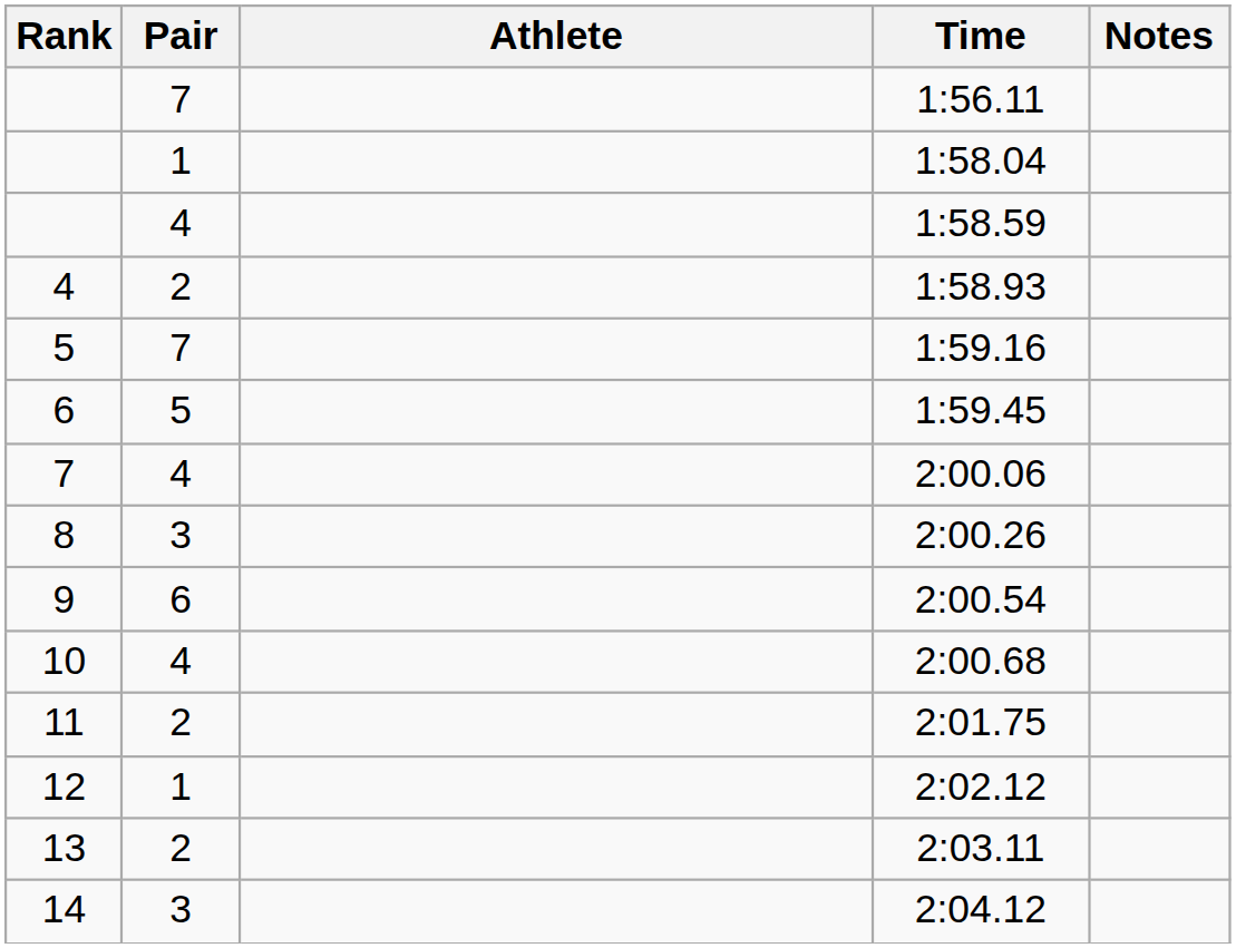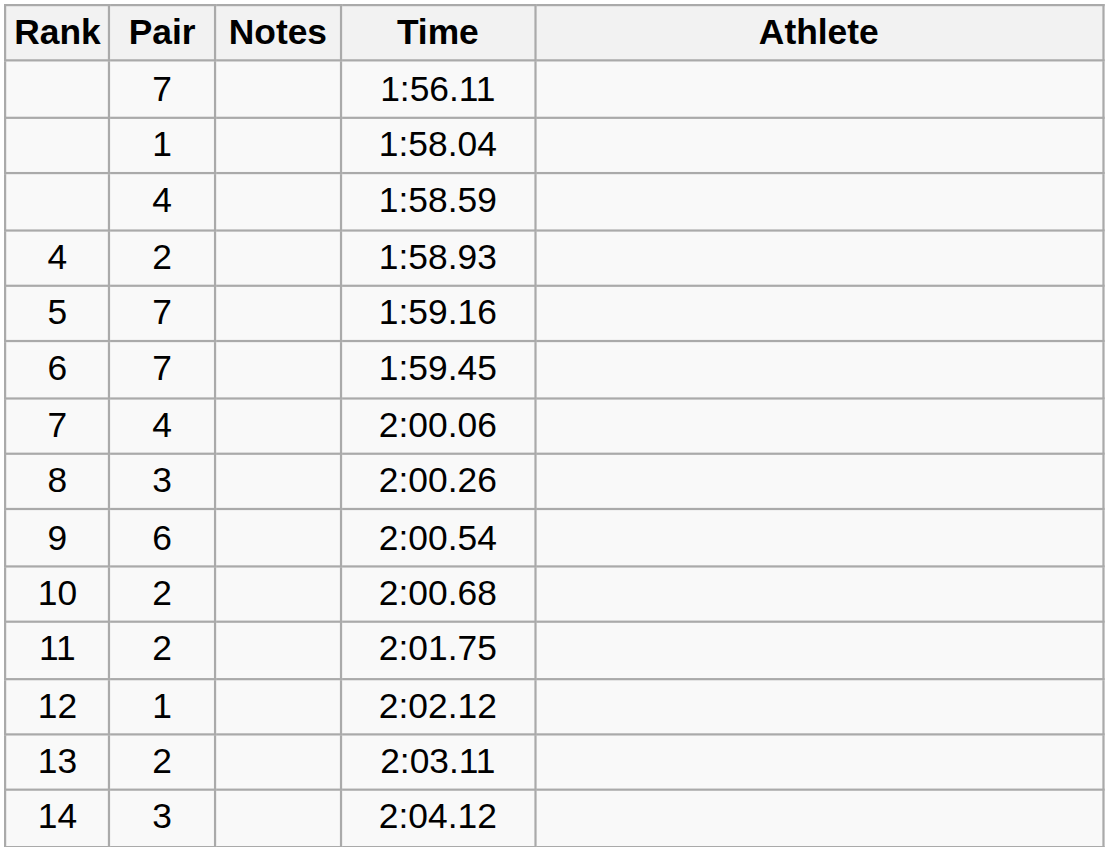 <table class=wikitable style="text-align:center">
 <tr>
 <th width=40>Rank</th>
 <th width=40>Pair</th>
+<th width=50>Notes</th>
+<th width=80>Time</th>
 <th width=250>Athlete</th>
-<th width=80>Time</th>
-<th width=50>Notes</th>
 </tr>
 <tr>
 <td></td>
 <td>7</td>
+<td></td>
+<td>1:56.11</td>
 <td align=left></td>
-<td>1:56.11</td>
-<td></td>
 </tr>
 <tr>
 <td></td>
 <td>1</td>
+<td></td>
+<td>1:58.04</td>
 <td align=left></td>
-<td>1:58.04</td>
-<td></td>
 </tr>
 <tr>
 <td></td>
 <td>4</td>
+<td></td>
+<td>1:58.59</td>
 <td align=left></td>
-<td>1:58.59</td>
-<td></td>
 </tr>
 <tr>
 <td>4</td>
 <td>2</td>
+<td></td>
+<td>1:58.93</td>
 <td align=left></td>
-<td>1:58.93</td>
-<td></td>
 </tr>
 <tr>
 <td>5</td>
 <td>7</td>
+<td></td>
+<td>1:59.16</td>
 <td align=left></td>
-<td>1:59.16</td>
-<td></td>
 </tr>
 <tr>
 <td>6</td>
-<td>5</td>
+<td>7</td>
+<td></td>
+<td>1:59.45</td>
 <td align=left></td>
-<td>1:59.45</td>
-<td></td>
 </tr>
 <tr>
 <td>7</td>
 <td>4</td>
+<td></td>
+<td>2:00.06</td>
 <td align=left></td>
-<td>2:00.06</td>
-<td></td>
 </tr>
 <tr>
 <td>8</td>
 <td>3</td>
+<td></td>
+<td>2:00.26</td>
 <td align=left></td>
-<td>2:00.26</td>
-<td></td>
 </tr>
 <tr>
 <td>9</td>
 <td>6</td>
+<td></td>
+<td>2:00.54</td>
 <td align=left></td>
-<td>2:00.54</td>
-<td></td>
 </tr>
 <tr>
 <td>10</td>
-<td>4</td>
+<td>2</td>
+<td></td>
+<td>2:00.68</td>
 <td align=left></td>
-<td>2:00.68</td>
-<td></td>
 </tr>
 <tr>
 <td>11</td>
 <td>2</td>
+<td></td>
+<td>2:01.75</td>
 <td align=left></td>
-<td>2:01.75</td>
-<td></td>
 </tr>
 <tr>
 <td>12</td>
 <td>1</td>
+<td></td>
+<td>2:02.12</td>
 <td align=left></td>
-<td>2:02.12</td>
-<td></td>
 </tr>
 <tr>
 <td>13</td>
 <td>2</td>
+<td></td>
+<td>2:03.11</td>
 <td align=left></td>
-<td>2:03.11</td>
-<td></td>
 </tr>
 <tr>
 <td>14</td>
 <td>3</td>
+<td></td>
+<td>2:04.12</td>
 <td align=left></td>
-<td>2:04.12</td>
-<td></td>
 </tr>
 </table>
